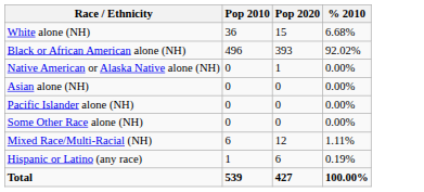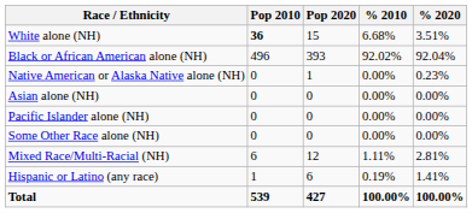 <table class="wikitable">
 <tr>
 <th>Race / Ethnicity</th>
 <th>Pop 2010</th>
 <th>Pop 2020</th>
 <th>% 2010</th>
+<th>% 2020</th>
 </tr>
 <tr>
 <td><a href='#'>White</a> alone (NH)</td>
-<td>36</td>
+<td><strong>36</strong></td>
 <td>15</td>
 <td>6.68%</td>
+<td>3.51%</td>
 </tr>
 <tr>
 <td><a href='#'>Black or African American</a> alone (NH)</td>
 <td>496</td>
 <td>393</td>
 <td>92.02%</td>
+<td>92.04%</td>
 </tr>
 <tr>
 <td><a href='#'>Native American</a> or <a href='#'>Alaska Native</a> alone (NH)</td>
 <td>0</td>
 <td>1</td>
 <td>0.00%</td>
+<td>0.23%</td>
 </tr>
 <tr>
 <td><a href='#'>Asian</a> alone (NH)</td>
 <td>0</td>
 <td>0</td>
+<td>0.00%</td>
 <td>0.00%</td>
 </tr>
 <tr>
 <td><a href='#'>Pacific Islander</a> alone (NH)</td>
 <td>0</td>
 <td>0</td>
 <td>0.00%</td>
+<td>0.00%</td>
 </tr>
 <tr>
 <td><a href='#'>Some Other Race</a> alone (NH)</td>
 <td>0</td>
 <td>0</td>
+<td>0.00%</td>
 <td>0.00%</td>
 </tr>
 <tr>
 <td><a href='#'>Mixed Race/Multi-Racial</a> (NH)</td>
 <td>6</td>
 <td>12</td>
 <td>1.11%</td>
+<td>2.81%</td>
 </tr>
 <tr>
 <td><a href='#'>Hispanic or Latino</a> (any race)</td>
 <td>1</td>
 <td>6</td>
 <td>0.19%</td>
+<td>1.41%</td>
 </tr>
 <tr>
 <td><strong>Total</strong></td>
 <td><strong>539</strong></td>
 <td><strong>427</strong></td>
 <td><strong>100.00%</strong></td>
+<td><strong>100.00%</strong></td>
 </tr>
 </table>
